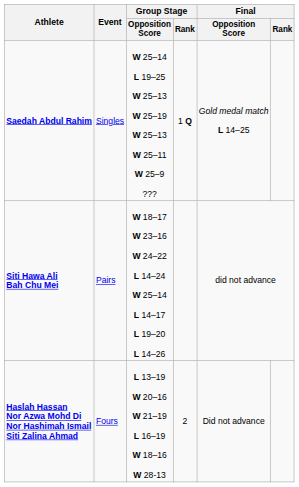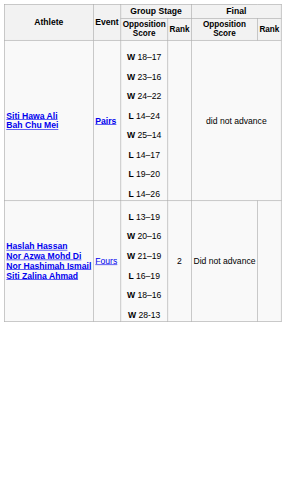 <table class="wikitable" style="font-size:88%">
 <tr>
 <th rowspan=2>Athlete</th>
 <th rowspan=2>Event</th>
 <th colspan=2>Group Stage</th>
 <th colspan=2>Final</th>
 </tr>
 <tr style="font-size:95%">
 <th>Opposition<br>Score</th>
 <th>Rank</th>
 <th>Opposition<br>Score</th>
 <th>Rank</th>
 </tr>
 <tr align=center>
-<td align=left><strong><a href='#'>Saedah Abdul Rahim</a></strong></td>
-<td align=left><a href='#'>Singles</a></td>
-<td><br><strong>W</strong> 25–14<br><br><strong>L</strong> 19–25<br><br><strong>W</strong> 25–13<br><br><strong>W</strong> 25–19<br><br><strong>W</strong> 25–13<br><br><strong>W</strong> 25–11<br><br><strong>W</strong> 25–9<br><br>???</td>
-<td>1 <strong>Q</strong></td>
-<td><em>Gold medal match</em><br><br><strong>L</strong> 14–25<br></td>
-<td></td>
-</tr>
-<tr align=center>
 <td align=left><strong><a href='#'>Siti Hawa Ali</a> <br> <a href='#'>Bah Chu Mei</a></strong></td>
-<td align=left><a href='#'>Pairs</a></td>
+<td align=left><strong><a href='#'>Pairs</a></strong></td>
 <td><br><strong>W</strong> 18–17<br><br><strong>W</strong> 23–16<br><br><strong>W</strong> 24–22<br><br><strong>L</strong> 14–24<br><br><strong>W</strong> 25–14<br><br><strong>L</strong> 14–17<br><br><strong>L</strong> 19–20<br><br><strong>L</strong> 14–26<br></td>
 <td></td>
 <td colspan=2>did not advance</td>
 </tr>
 <tr align=center>
 <td align=left><strong><a href='#'>Haslah Hassan</a><br><a href='#'>Nor Azwa Mohd Di</a><br><a href='#'>Nor Hashimah Ismail</a><br><a href='#'>Siti Zalina Ahmad</a></strong></td>
 <td align=left><a href='#'>Fours</a></td>
 <td><br><strong>L</strong> 13–19<br><br><strong>W</strong> 20–16<br><br><strong>W</strong> 21–19<br><br><strong>L</strong> 16–19<br><br><strong>W</strong> 18–16<br><br><strong>W</strong> 28-13<br></td>
 <td>2</td>
 <td>Did not advance</td>
 <td></td>
 </tr>
 </table>
